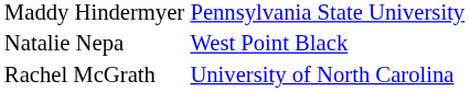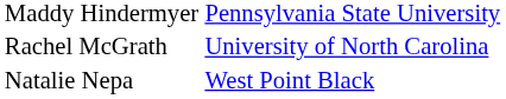 <table>
 <tr>
 <td>Maddy Hindermyer</td>
 <td><a href='#'>Pennsylvania State University</a></td>
 </tr>
 <tr>
+<td>Rachel McGrath</td>
+<td><a href='#'>University of North Carolina</a></td>
+</tr>
+<tr>
 <td>Natalie Nepa</td>
 <td><a href='#'>West Point Black</a></td>
 </tr>
-<tr>
-<td>Rachel McGrath</td>
-<td><a href='#'>University of North Carolina</a></td>
-</tr>
 </table>
